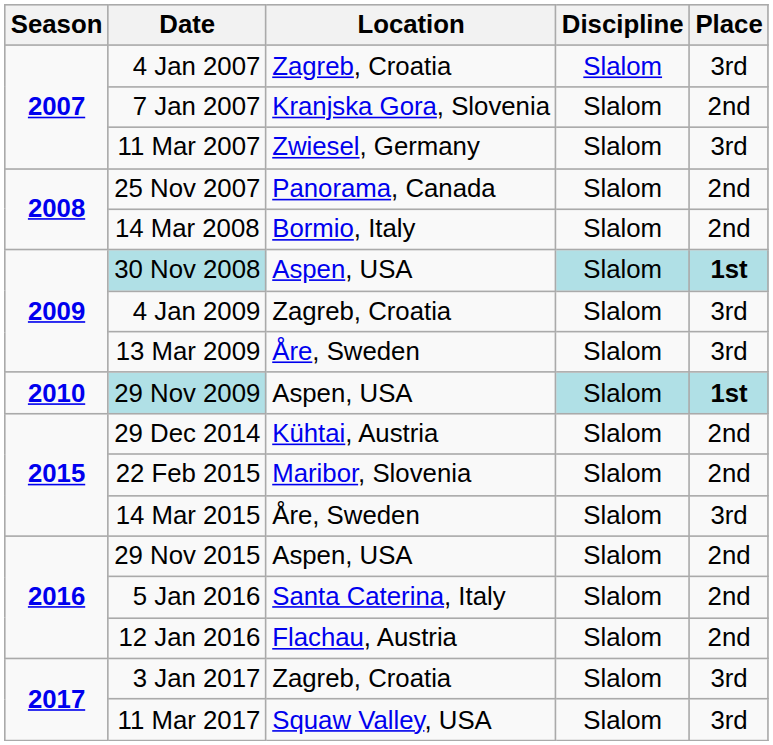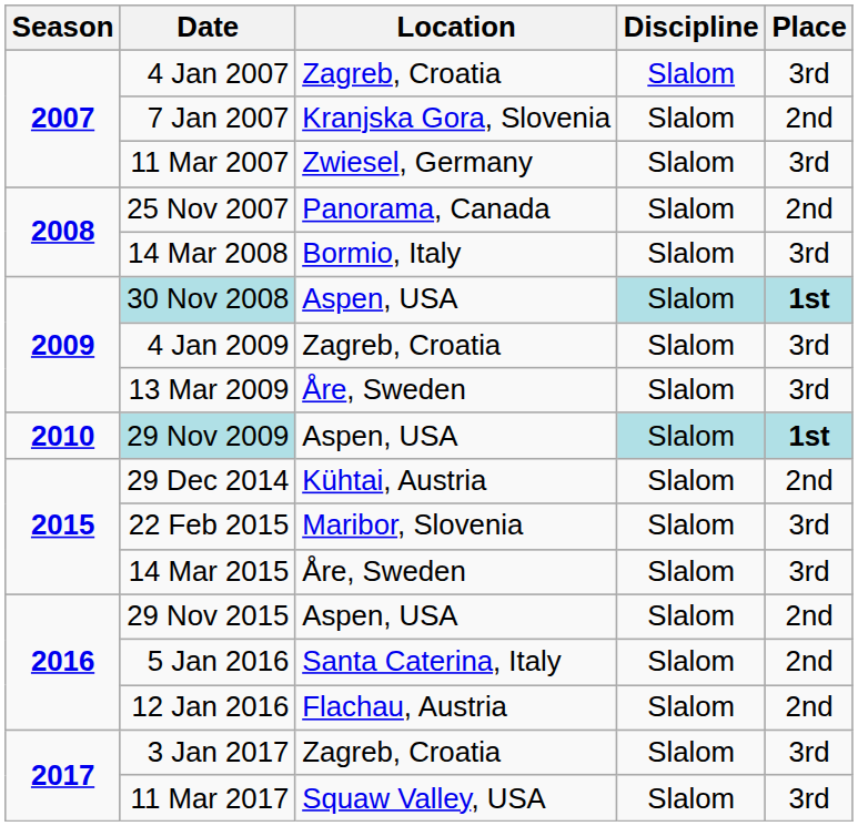 <table class="wikitable">
 <tr>
 <th>Season</th>
 <th>Date</th>
 <th>Location</th>
 <th>Discipline</th>
 <th>Place</th>
 </tr>
 <tr>
 <td align=center rowspan=3><strong><a href='#'>2007</a></strong></td>
 <td align=right>4 Jan 2007</td>
 <td> <a href='#'>Zagreb</a>, Croatia</td>
 <td align=center><a href='#'>Slalom</a></td>
 <td align=center>3rd</td>
 </tr>
 <tr>
 <td align=right>7 Jan 2007</td>
 <td> <a href='#'>Kranjska Gora</a>, Slovenia</td>
 <td align=center>Slalom</td>
 <td align=center>2nd</td>
 </tr>
 <tr>
 <td align=right>11 Mar 2007</td>
 <td> <a href='#'>Zwiesel</a>, Germany</td>
 <td align=center>Slalom</td>
 <td align=center>3rd</td>
 </tr>
 <tr>
 <td align=center rowspan=2><strong><a href='#'>2008</a></strong></td>
 <td align=right>25 Nov 2007</td>
 <td> <a href='#'>Panorama</a>, Canada</td>
 <td align=center>Slalom</td>
 <td align=center>2nd</td>
 </tr>
 <tr>
 <td align=center>14 Mar 2008</td>
 <td> <a href='#'>Bormio</a>, Italy</td>
 <td align=center>Slalom</td>
-<td align=center>2nd</td>
+<td align=center>3rd</td>
 </tr>
 <tr>
 <td align=center rowspan=3><strong><a href='#'>2009</a></strong></td>
 <td align=right bgcolor="#BOEOE6">30 Nov 2008</td>
 <td> <a href='#'>Aspen</a>, USA</td>
 <td align=center bgcolor="#BOEOE6">Slalom</td>
 <td align=center bgcolor="#BOEOE6"><strong>1st</strong></td>
 </tr>
 <tr>
 <td align=right>4 Jan 2009</td>
 <td> Zagreb, Croatia</td>
 <td align=center>Slalom</td>
 <td align=center>3rd</td>
 </tr>
 <tr>
 <td align=right>13 Mar 2009</td>
 <td> <a href='#'>Åre</a>, Sweden</td>
 <td align=center>Slalom</td>
 <td align=center>3rd</td>
 </tr>
 <tr>
 <td align=center><strong><a href='#'>2010</a></strong></td>
 <td align=right bgcolor="#BOEOE6">29 Nov 2009</td>
 <td> Aspen, USA</td>
 <td align=center bgcolor="#BOEOE6">Slalom</td>
 <td bgcolor="#BOEOE6" align=center><strong>1st</strong></td>
 </tr>
 <tr>
 <td align=center rowspan=3><strong><a href='#'>2015</a></strong></td>
 <td align=right>29 Dec 2014</td>
 <td> <a href='#'>Kühtai</a>, Austria</td>
 <td align=center>Slalom</td>
 <td align=center>2nd</td>
 </tr>
 <tr>
 <td align=right>22 Feb 2015</td>
 <td> <a href='#'>Maribor</a>, Slovenia</td>
 <td align=center>Slalom</td>
-<td align=center>2nd</td>
+<td align=center>3rd</td>
 </tr>
 <tr>
 <td align=right>14 Mar 2015</td>
 <td> Åre, Sweden</td>
 <td align=center>Slalom</td>
 <td align=center>3rd</td>
 </tr>
 <tr>
 <td align=center rowspan=3><strong><a href='#'>2016</a></strong></td>
 <td align=right>29 Nov 2015</td>
 <td> Aspen, USA</td>
 <td align=center>Slalom</td>
 <td align=center>2nd</td>
 </tr>
 <tr>
 <td align=right>5 Jan 2016</td>
 <td align=left> <a href='#'>Santa Caterina</a>, Italy</td>
 <td align=center>Slalom</td>
 <td align=center>2nd</td>
 </tr>
 <tr>
 <td align=right>12 Jan 2016</td>
 <td align=left> <a href='#'>Flachau</a>, Austria</td>
 <td align=center>Slalom</td>
 <td align=center>2nd</td>
 </tr>
 <tr>
 <td align=center rowspan=2><strong><a href='#'>2017</a></strong></td>
 <td align=right>3 Jan 2017</td>
 <td align=left> Zagreb, Croatia</td>
 <td align=center>Slalom</td>
 <td align=center>3rd</td>
 </tr>
 <tr>
 <td align=right>11 Mar 2017</td>
 <td align=left> <a href='#'>Squaw Valley</a>, USA</td>
 <td align=center>Slalom</td>
 <td align=center>3rd</td>
 </tr>
 </table>
